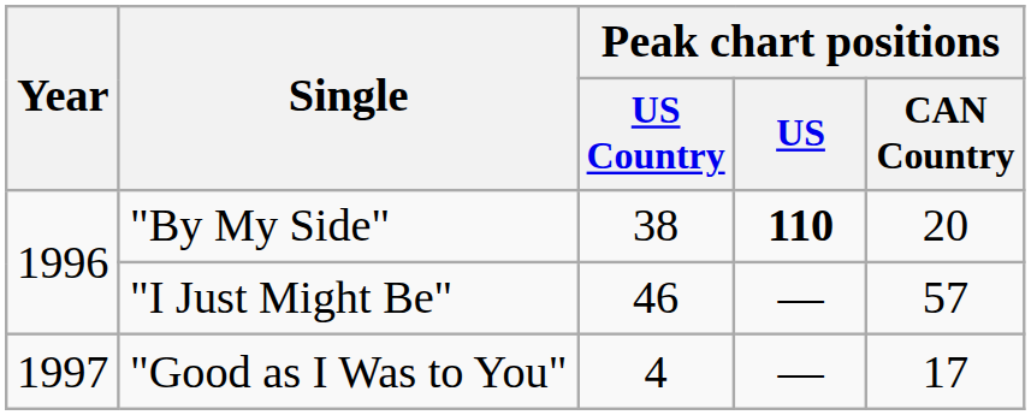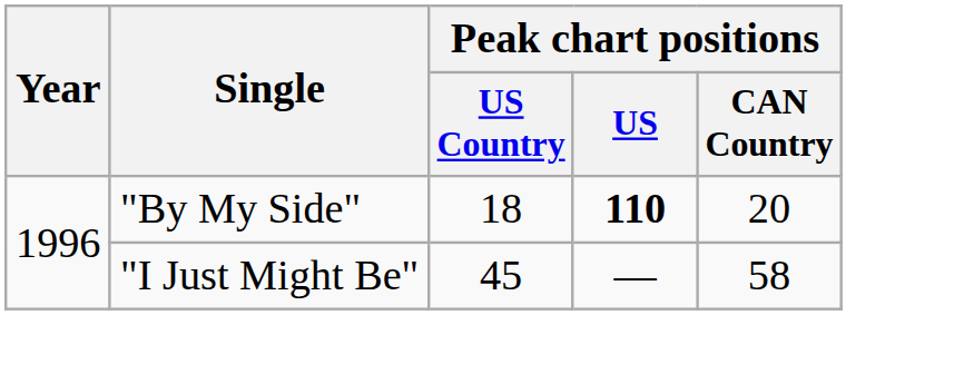 <table class="wikitable" style="text-align:center;">
 <tr>
 <th rowspan="2">Year</th>
 <th rowspan="2">Single</th>
 <th colspan="3">Peak chart positions</th>
 </tr>
 <tr style=font-size:smaller;>
 <th width="40"><a href='#'>US Country</a></th>
 <th width="40"><a href='#'>US</a></th>
 <th width="40">CAN Country</th>
 </tr>
 <tr>
 <td rowspan="2">1996</td>
 <td align="left">"By My Side"</td>
-<td>38</td>
+<td>18</td>
 <td><strong>110</strong></td>
 <td>20</td>
 </tr>
 <tr>
 <td align="left">"I Just Might Be"</td>
-<td>46</td>
+<td>45</td>
 <td>—</td>
-<td>57</td>
-</tr>
-<tr>
-<td>1997</td>
-<td align="left">"Good as I Was to You"</td>
-<td>4</td>
-<td>—</td>
-<td>17</td>
+<td>58</td>
 </tr>
 </table>
